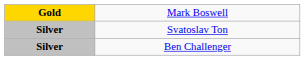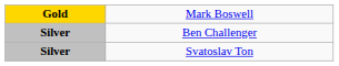 <table class="wikitable" style="text-align:center; " width="35%">
 <tr>
 <td bgcolor="gold"><strong>Gold</strong></td>
 <td><a href='#'>Mark Boswell</a><br>  <small><em></em></small></td>
 </tr>
 <tr>
 <td bgcolor="silver"><strong>Silver</strong></td>
-<td><a href='#'>Svatoslav Ton</a><br>  <small><em></em></small></td>
+<td><a href='#'>Ben Challenger</a><br>  <small><em></em></small></td>
 </tr>
 <tr>
 <td bgcolor="silver"><strong>Silver</strong></td>
-<td><a href='#'>Ben Challenger</a><br>  <small><em></em></small></td>
+<td><a href='#'>Svatoslav Ton</a><br>  <small><em></em></small></td>
 </tr>
 </table>
